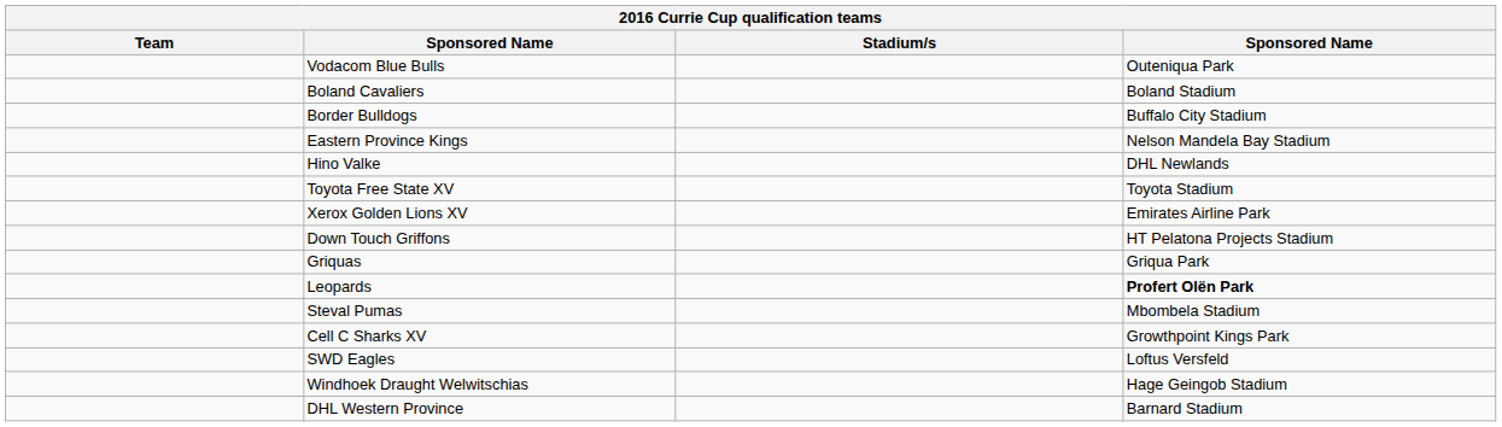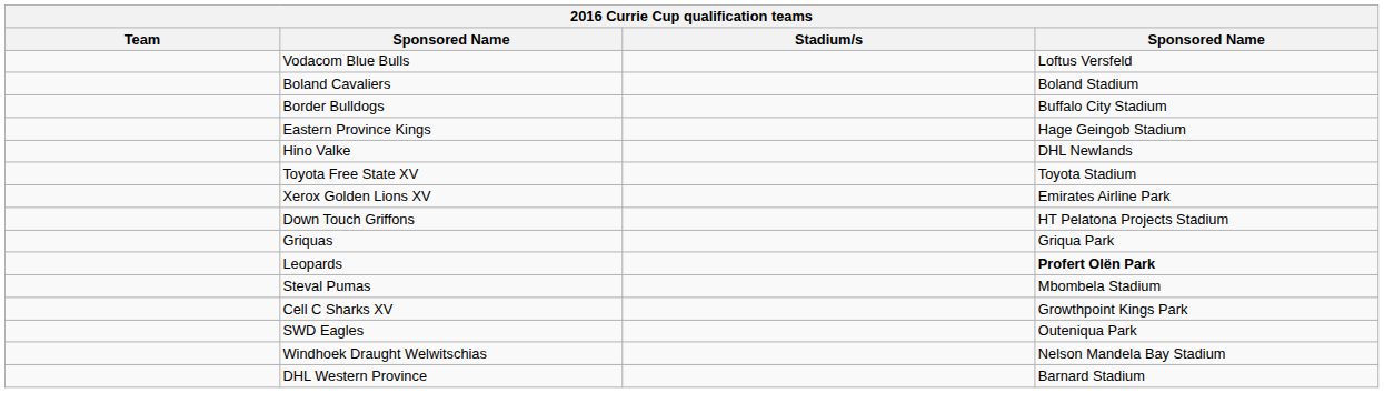 <table class="wikitable collapsible sortable" style="text-align:left; font-size:90%; width:70%;">
 <tr>
 <th colspan="100%" align=center>2016 Currie Cup qualification teams</th>
 </tr>
 <tr>
 <th width="20%">Team</th>
 <th width="25%">Sponsored Name</th>
 <th width="30%">Stadium/s</th>
 <th width="25%">Sponsored Name</th>
 </tr>
 <tr>
 <td></td>
 <td>Vodacom Blue Bulls</td>
 <td></td>
-<td>Outeniqua Park</td>
+<td>Loftus Versfeld</td>
 </tr>
 <tr>
 <td></td>
 <td>Boland Cavaliers</td>
 <td></td>
 <td>Boland Stadium</td>
 </tr>
 <tr>
 <td></td>
 <td>Border Bulldogs</td>
 <td></td>
 <td>Buffalo City Stadium</td>
 </tr>
 <tr>
 <td></td>
 <td>Eastern Province Kings</td>
 <td></td>
-<td>Nelson Mandela Bay Stadium</td>
+<td>Hage Geingob Stadium</td>
 </tr>
 <tr>
 <td></td>
 <td>Hino Valke</td>
 <td></td>
 <td>DHL Newlands</td>
 </tr>
 <tr>
 <td></td>
 <td>Toyota Free State XV</td>
 <td></td>
 <td>Toyota Stadium</td>
 </tr>
 <tr>
 <td></td>
 <td>Xerox Golden Lions XV</td>
 <td></td>
 <td>Emirates Airline Park</td>
 </tr>
 <tr>
 <td></td>
 <td>Down Touch Griffons</td>
 <td></td>
 <td>HT Pelatona Projects Stadium</td>
 </tr>
 <tr>
 <td></td>
 <td>Griquas</td>
 <td></td>
 <td>Griqua Park</td>
 </tr>
 <tr>
 <td></td>
 <td>Leopards</td>
 <td></td>
 <td><strong>Profert Olën Park</strong></td>
 </tr>
 <tr>
 <td></td>
 <td>Steval Pumas</td>
 <td></td>
 <td>Mbombela Stadium</td>
 </tr>
 <tr>
 <td></td>
 <td>Cell C Sharks XV</td>
 <td></td>
 <td>Growthpoint Kings Park</td>
 </tr>
 <tr>
 <td></td>
 <td>SWD Eagles</td>
 <td></td>
-<td>Loftus Versfeld</td>
+<td>Outeniqua Park</td>
 </tr>
 <tr>
 <td></td>
 <td>Windhoek Draught Welwitschias</td>
 <td></td>
-<td>Hage Geingob Stadium</td>
+<td>Nelson Mandela Bay Stadium</td>
 </tr>
 <tr>
 <td></td>
 <td>DHL Western Province</td>
 <td></td>
 <td>Barnard Stadium</td>
 </tr>
 </table>
